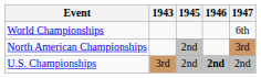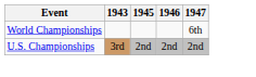 <table class="wikitable">
 <tr>
 <th>Event</th>
 <th>1943</th>
 <th>1945</th>
 <th>1946</th>
 <th>1947</th>
 </tr>
 <tr>
 <td><a href='#'>World Championships</a></td>
 <td></td>
 <td></td>
 <td></td>
 <td align="center">6th</td>
 </tr>
 <tr>
-<td><a href='#'>North American Championships</a></td>
-<td></td>
-<td align="center" bgcolor="silver">2nd</td>
-<td></td>
-<td align="center" bgcolor="CC9966">3rd</td>
-</tr>
-<tr>
 <td><a href='#'>U.S. Championships</a></td>
 <td align="center" bgcolor="CC9966">3rd</td>
 <td align="center" bgcolor="silver">2nd</td>
-<td align="center" bgcolor="silver"><strong>2nd</strong></td>
+<td align="center" bgcolor="silver">2nd</td>
 <td align="center" bgcolor="silver">2nd</td>
 </tr>
 </table>
